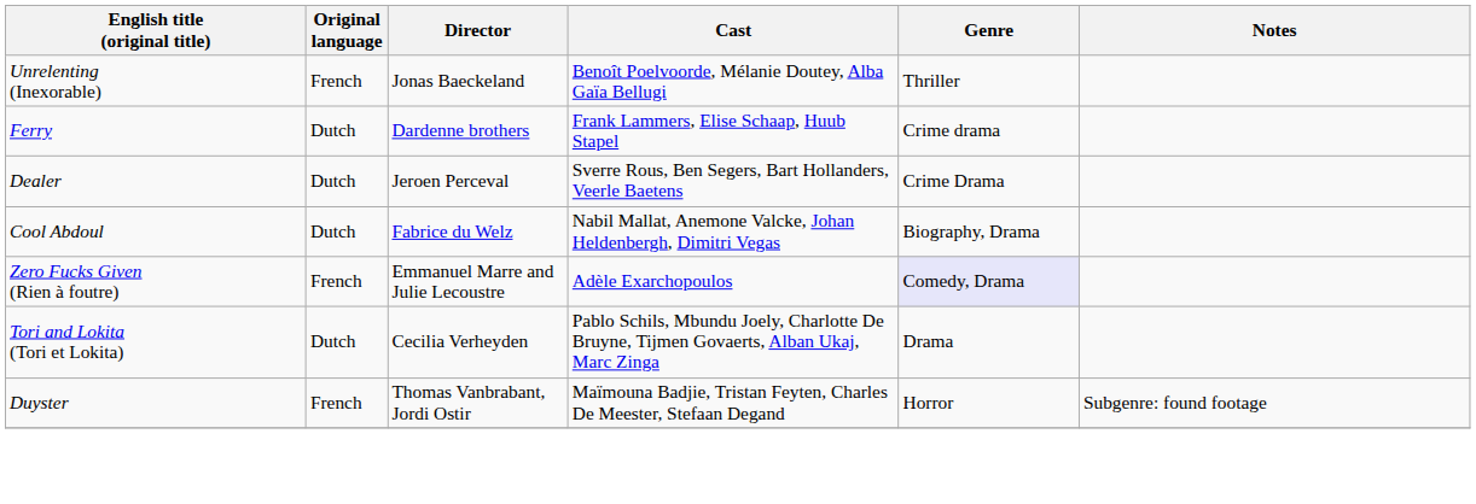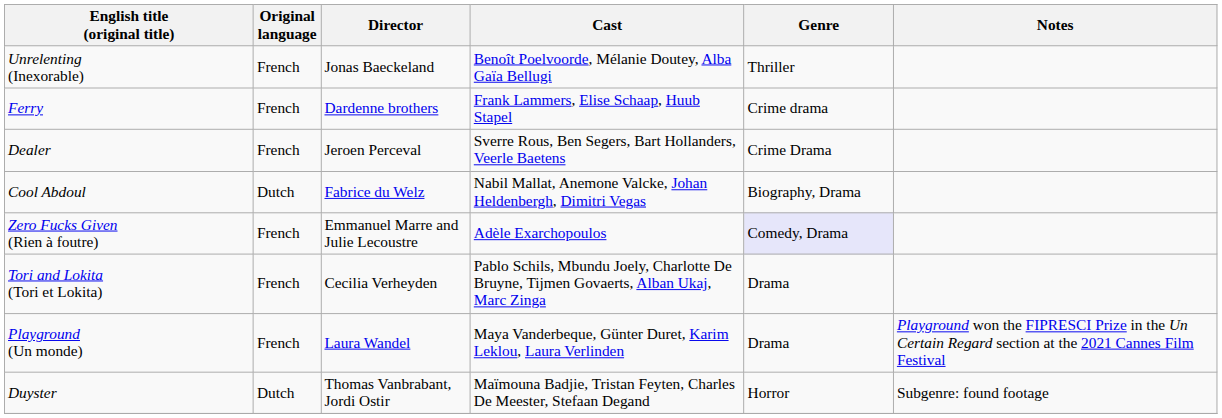 <table class="wikitable" width= "100%">
 <tr>
 <th width=20%>English title <br> (original title)</th>
 <th width=5%>Original language</th>
 <th width=12%>Director</th>
 <th width=22%>Cast</th>
 <th width=12%>Genre</th>
 <th width=26%>Notes</th>
 </tr>
 <tr>
 <td><em>Unrelenting</em> <br> (Inexorable)</td>
 <td>French</td>
 <td>Jonas Baeckeland</td>
 <td><a href='#'>Benoît Poelvoorde</a>, Mélanie Doutey, <a href='#'>Alba Gaïa Bellugi</a></td>
 <td>Thriller</td>
 <td></td>
 </tr>
 <tr>
 <td><em><a href='#'>Ferry</a></em></td>
-<td>Dutch</td>
+<td>French</td>
 <td><a href='#'>Dardenne brothers</a></td>
 <td><a href='#'>Frank Lammers</a>, <a href='#'>Elise Schaap</a>, <a href='#'>Huub Stapel</a></td>
 <td>Crime drama</td>
 <td></td>
 </tr>
 <tr>
 <td><em>Dealer</em></td>
-<td>Dutch</td>
+<td>French</td>
 <td>Jeroen Perceval</td>
 <td>Sverre Rous, Ben Segers, Bart Hollanders, <a href='#'>Veerle Baetens</a></td>
 <td>Crime Drama</td>
 <td></td>
 </tr>
 <tr>
 <td><em>Cool Abdoul</em></td>
 <td>Dutch</td>
 <td><a href='#'>Fabrice du Welz</a></td>
 <td>Nabil Mallat, Anemone Valcke, <a href='#'>Johan Heldenbergh</a>, <a href='#'>Dimitri Vegas</a></td>
 <td>Biography, Drama</td>
 <td></td>
 </tr>
 <tr>
 <td><em><a href='#'>Zero Fucks Given</a></em><br> (Rien à foutre)</td>
 <td>French</td>
 <td>Emmanuel Marre and Julie Lecoustre</td>
 <td><a href='#'>Adèle Exarchopoulos</a></td>
 <td style="background: lavender;">Comedy, Drama</td>
 <td></td>
 </tr>
 <tr>
 <td><em><a href='#'>Tori and Lokita</a></em><br> (Tori et Lokita)</td>
-<td>Dutch</td>
+<td>French</td>
 <td>Cecilia Verheyden</td>
 <td>Pablo Schils, Mbundu Joely, Charlotte De Bruyne, Tijmen Govaerts, <a href='#'>Alban Ukaj</a>, <a href='#'>Marc Zinga</a></td>
 <td>Drama</td>
 </tr>
 <tr>
+<td><em><a href='#'>Playground</a></em><br> (Un monde)</td>
+<td>French</td>
+<td><a href='#'>Laura Wandel</a></td>
+<td>Maya Vanderbeque, Günter Duret, <a href='#'>Karim Leklou</a>, <a href='#'>Laura Verlinden</a></td>
+<td>Drama</td>
+<td><em><a href='#'>Playground</a></em> won the <a href='#'>FIPRESCI Prize</a> in the <em>Un Certain Regard</em> section at the <a href='#'>2021 Cannes Film Festival</a></td>
+</tr>
+<tr>
 <td><em>Duyster</em></td>
-<td>French</td>
+<td>Dutch</td>
 <td>Thomas Vanbrabant, Jordi Ostir</td>
 <td>Maïmouna Badjie, Tristan Feyten, Charles De Meester, Stefaan Degand</td>
 <td>Horror</td>
 <td>Subgenre: found footage</td>
 </tr>
 <tr>
 </tr>
 </table>
